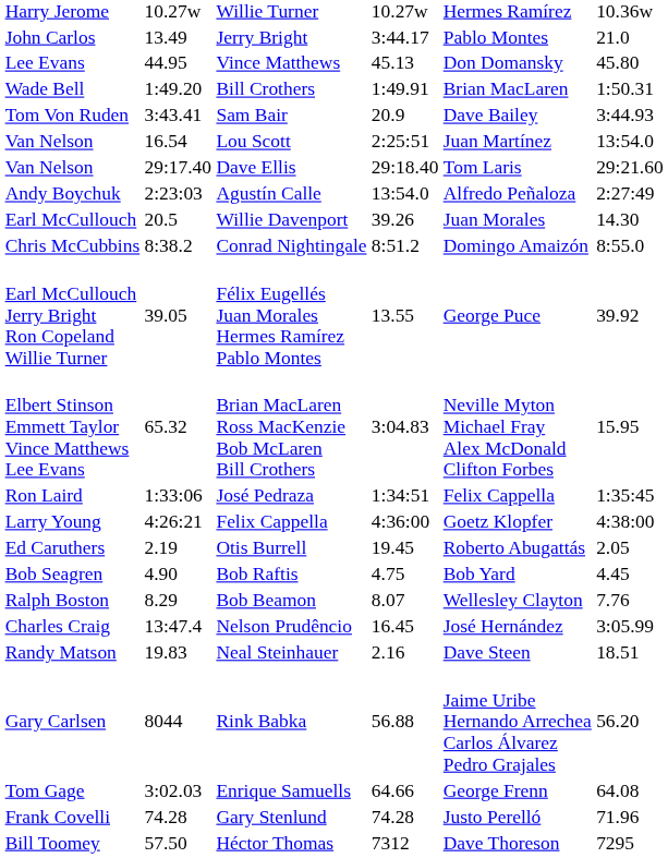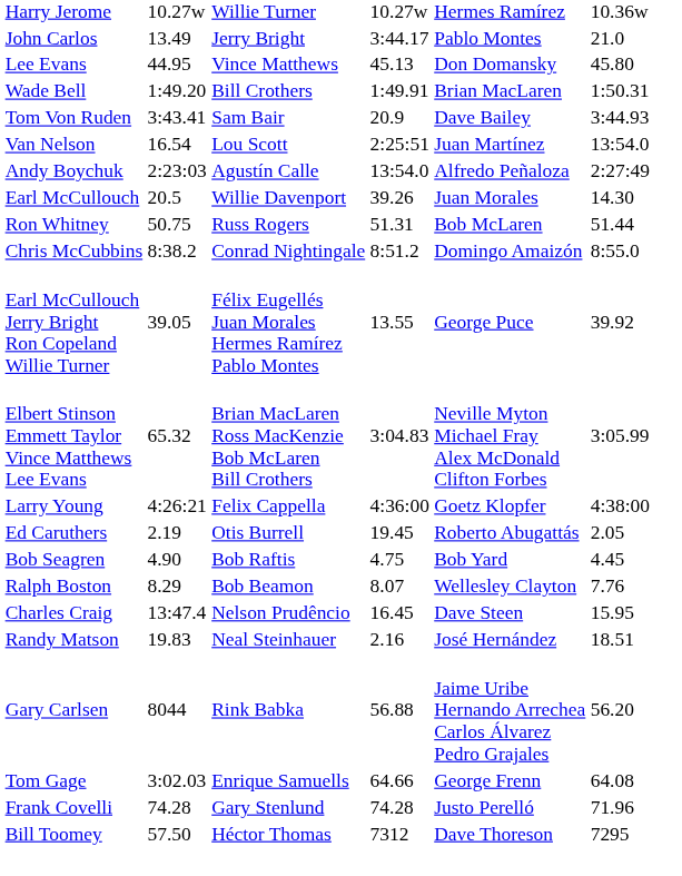 <table>
 <tr>
 <td></td>
 <td><a href='#'>Harry Jerome</a><br> </td>
 <td>10.27w</td>
 <td><a href='#'>Willie Turner</a><br> </td>
 <td>10.27w</td>
 <td><a href='#'>Hermes Ramírez</a><br> </td>
 <td>10.36w</td>
 </tr>
 <tr>
 <td></td>
 <td><a href='#'>John Carlos</a><br> </td>
 <td>13.49</td>
 <td><a href='#'>Jerry Bright</a><br> </td>
 <td>3:44.17</td>
 <td><a href='#'>Pablo Montes</a><br> </td>
 <td>21.0</td>
 </tr>
 <tr>
 <td></td>
 <td><a href='#'>Lee Evans</a><br> </td>
 <td>44.95</td>
 <td><a href='#'>Vince Matthews</a><br> </td>
 <td>45.13</td>
 <td><a href='#'>Don Domansky</a><br> </td>
 <td>45.80</td>
 </tr>
 <tr>
 <td></td>
 <td><a href='#'>Wade Bell</a><br> </td>
 <td>1:49.20</td>
 <td><a href='#'>Bill Crothers</a><br> </td>
 <td>1:49.91</td>
 <td><a href='#'>Brian MacLaren</a><br> </td>
 <td>1:50.31</td>
 </tr>
 <tr>
 <td></td>
 <td><a href='#'>Tom Von Ruden</a><br> </td>
 <td>3:43.41</td>
 <td><a href='#'>Sam Bair</a><br> </td>
 <td>20.9</td>
 <td><a href='#'>Dave Bailey</a><br> </td>
 <td>3:44.93</td>
 </tr>
 <tr>
 <td></td>
 <td><a href='#'>Van Nelson</a><br> </td>
 <td>16.54</td>
 <td><a href='#'>Lou Scott</a><br> </td>
 <td>2:25:51</td>
 <td><a href='#'>Juan Martínez</a><br> </td>
 <td>13:54.0</td>
 </tr>
 <tr>
 <td></td>
-<td><a href='#'>Van Nelson</a><br> </td>
-<td>29:17.40</td>
-<td><a href='#'>Dave Ellis</a><br> </td>
-<td>29:18.40</td>
-<td><a href='#'>Tom Laris</a><br> </td>
-<td>29:21.60</td>
-</tr>
-<tr>
-<td></td>
 <td><a href='#'>Andy Boychuk</a><br> </td>
 <td>2:23:03</td>
 <td><a href='#'>Agustín Calle</a><br> </td>
 <td>13:54.0</td>
 <td><a href='#'>Alfredo Peñaloza</a><br> </td>
 <td>2:27:49</td>
 </tr>
 <tr>
 <td></td>
 <td><a href='#'>Earl McCullouch</a><br> </td>
 <td>20.5</td>
 <td><a href='#'>Willie Davenport</a><br> </td>
 <td>39.26</td>
 <td><a href='#'>Juan Morales</a><br> </td>
 <td>14.30</td>
+</tr>
+<tr>
+<td></td>
+<td><a href='#'>Ron Whitney</a><br> </td>
+<td>50.75</td>
+<td><a href='#'>Russ Rogers</a><br> </td>
+<td>51.31</td>
+<td><a href='#'>Bob McLaren</a><br> </td>
+<td>51.44</td>
 </tr>
 <tr>
 <td></td>
 <td><a href='#'>Chris McCubbins</a><br> </td>
 <td>8:38.2</td>
 <td><a href='#'>Conrad Nightingale</a><br> </td>
 <td>8:51.2</td>
 <td><a href='#'>Domingo Amaizón</a><br> </td>
 <td>8:55.0</td>
 </tr>
 <tr>
 <td></td>
 <td><br><a href='#'>Earl McCullouch</a><br><a href='#'>Jerry Bright</a><br><a href='#'>Ron Copeland</a><br><a href='#'>Willie Turner</a></td>
 <td>39.05</td>
 <td><br><a href='#'>Félix Eugellés</a><br><a href='#'>Juan Morales</a><br><a href='#'>Hermes Ramírez</a><br><a href='#'>Pablo Montes</a></td>
 <td>13.55</td>
 <td><a href='#'>George Puce</a><br> </td>
 <td>39.92</td>
 </tr>
 <tr>
 <td></td>
 <td><br><a href='#'>Elbert Stinson</a><br><a href='#'>Emmett Taylor</a><br><a href='#'>Vince Matthews</a><br><a href='#'>Lee Evans</a></td>
 <td>65.32</td>
 <td><br><a href='#'>Brian MacLaren</a><br><a href='#'>Ross MacKenzie</a><br><a href='#'>Bob McLaren</a><br><a href='#'>Bill Crothers</a></td>
 <td>3:04.83</td>
 <td><br><a href='#'>Neville Myton</a><br><a href='#'>Michael Fray</a><br><a href='#'>Alex McDonald</a><br><a href='#'>Clifton Forbes</a></td>
-<td>15.95</td>
-</tr>
-<tr>
-<td></td>
-<td><a href='#'>Ron Laird</a><br> </td>
-<td>1:33:06</td>
-<td><a href='#'>José Pedraza</a><br> </td>
-<td>1:34:51</td>
-<td><a href='#'>Felix Cappella</a><br> </td>
-<td>1:35:45</td>
+<td>3:05.99</td>
 </tr>
 <tr>
 <td></td>
 <td><a href='#'>Larry Young</a><br> </td>
 <td>4:26:21</td>
 <td><a href='#'>Felix Cappella</a><br> </td>
 <td>4:36:00</td>
 <td><a href='#'>Goetz Klopfer</a><br> </td>
 <td>4:38:00</td>
 </tr>
 <tr>
 <td></td>
 <td><a href='#'>Ed Caruthers</a><br> </td>
 <td>2.19</td>
 <td><a href='#'>Otis Burrell</a><br> </td>
 <td>19.45</td>
 <td><a href='#'>Roberto Abugattás</a><br> </td>
 <td>2.05</td>
 </tr>
 <tr>
 <td></td>
 <td><a href='#'>Bob Seagren</a><br> </td>
 <td>4.90</td>
 <td><a href='#'>Bob Raftis</a><br> </td>
 <td>4.75</td>
 <td><a href='#'>Bob Yard</a><br> </td>
 <td>4.45</td>
 </tr>
 <tr>
 <td></td>
 <td><a href='#'>Ralph Boston</a><br> </td>
 <td>8.29</td>
 <td><a href='#'>Bob Beamon</a><br> </td>
 <td>8.07</td>
 <td><a href='#'>Wellesley Clayton</a><br> </td>
 <td>7.76</td>
 </tr>
 <tr>
 <td></td>
 <td><a href='#'>Charles Craig</a><br> </td>
 <td>13:47.4</td>
 <td><a href='#'>Nelson Prudêncio</a><br> </td>
 <td>16.45</td>
-<td><a href='#'>José Hernández</a><br> </td>
-<td>3:05.99</td>
+<td><a href='#'>Dave Steen</a><br> </td>
+<td>15.95</td>
 </tr>
 <tr>
 <td></td>
 <td><a href='#'>Randy Matson</a><br> </td>
 <td>19.83</td>
 <td><a href='#'>Neal Steinhauer</a><br> </td>
 <td>2.16</td>
-<td><a href='#'>Dave Steen</a><br> </td>
+<td><a href='#'>José Hernández</a><br> </td>
 <td>18.51</td>
 </tr>
 <tr>
 <td></td>
 <td><a href='#'>Gary Carlsen</a><br> </td>
 <td>8044</td>
 <td><a href='#'>Rink Babka</a><br> </td>
 <td>56.88</td>
 <td><br><a href='#'>Jaime Uribe</a><br><a href='#'>Hernando Arrechea</a><br><a href='#'>Carlos Álvarez</a><br><a href='#'>Pedro Grajales</a></td>
 <td>56.20</td>
 </tr>
 <tr>
 <td></td>
 <td><a href='#'>Tom Gage</a><br> </td>
 <td>3:02.03</td>
 <td><a href='#'>Enrique Samuells</a><br> </td>
 <td>64.66</td>
 <td><a href='#'>George Frenn</a><br> </td>
 <td>64.08</td>
 </tr>
 <tr>
 <td></td>
 <td><a href='#'>Frank Covelli</a><br> </td>
 <td>74.28</td>
 <td><a href='#'>Gary Stenlund</a><br> </td>
 <td>74.28</td>
 <td><a href='#'>Justo Perelló</a><br> </td>
 <td>71.96</td>
 </tr>
 <tr>
 <td></td>
 <td><a href='#'>Bill Toomey</a><br> </td>
 <td>57.50</td>
 <td><a href='#'>Héctor Thomas</a><br> </td>
 <td>7312</td>
 <td><a href='#'>Dave Thoreson</a><br> </td>
 <td>7295</td>
 </tr>
 </table>
